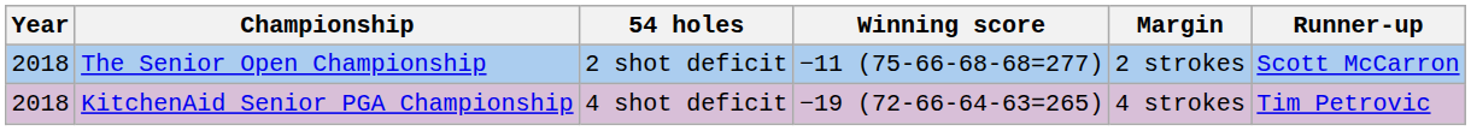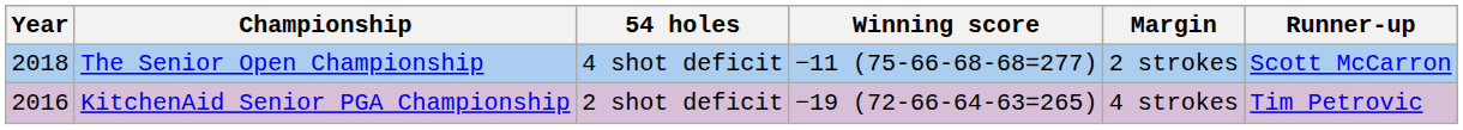 <table class="wikitable">
 <tr>
 <th>Year</th>
 <th>Championship</th>
 <th>54 holes</th>
 <th>Winning score</th>
 <th>Margin</th>
 <th>Runner-up</th>
 </tr>
 <tr style="background:#ABCDEF;">
 <td>2018</td>
 <td><a href='#'>The Senior Open Championship</a></td>
-<td>2 shot deficit</td>
+<td>4 shot deficit</td>
 <td>−11 (75-66-68-68=277)</td>
 <td>2 strokes</td>
 <td> <a href='#'>Scott McCarron</a></td>
 </tr>
 <tr style="background:thistle;">
-<td>2018</td>
+<td>2016</td>
 <td><a href='#'>KitchenAid Senior PGA Championship</a></td>
-<td>4 shot deficit</td>
+<td>2 shot deficit</td>
 <td>−19 (72-66-64-63=265)</td>
 <td>4 strokes</td>
 <td> <a href='#'>Tim Petrovic</a></td>
 </tr>
 </table>
